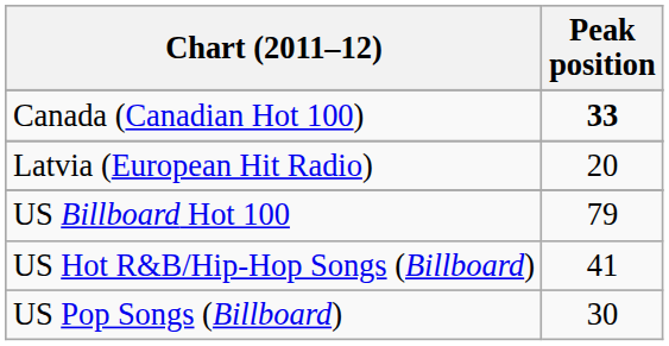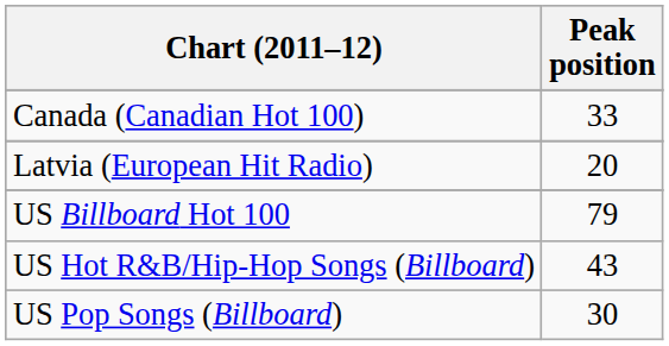 <table class="wikitable sortable plainrowheaders">
 <tr>
 <th scope="col">Chart (2011–12)</th>
 <th scope="col">Peak<br>position</th>
 </tr>
 <tr>
 </tr>
 <tr>
 </tr>
 <tr>
 </tr>
 <tr>
 <td>Canada (<a href='#'>Canadian Hot 100</a>)</td>
-<td style="text-align:center;"><strong>33</strong></td>
+<td style="text-align:center;">33</td>
 </tr>
 <tr>
 </tr>
 <tr>
 </tr>
 <tr>
 </tr>
 <tr>
 </tr>
 <tr>
 <td>Latvia (<a href='#'>European Hit Radio</a>)</td>
 <td style="text-align:center;">20</td>
 </tr>
 <tr>
 </tr>
 <tr>
 </tr>
 <tr>
 </tr>
 <tr>
 </tr>
 <tr>
 </tr>
 <tr>
 </tr>
 <tr>
 </tr>
 <tr>
 <td>US <a href='#'><em>Billboard</em> Hot 100</a></td>
 <td style="text-align:center;">79</td>
 </tr>
 <tr>
 <td>US <a href='#'>Hot R&B/Hip-Hop Songs</a> (<em><a href='#'>Billboard</a></em>)</td>
-<td style="text-align:center;">41</td>
+<td style="text-align:center;">43</td>
 </tr>
 <tr>
 <td>US <a href='#'>Pop Songs</a> (<em><a href='#'>Billboard</a></em>)</td>
 <td style="text-align:center;">30</td>
 </tr>
 </table>
